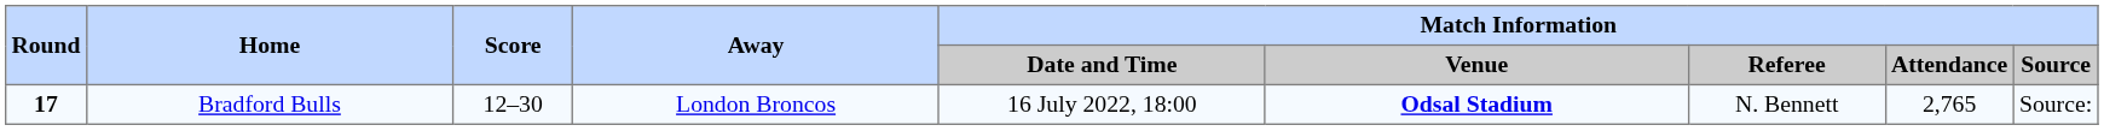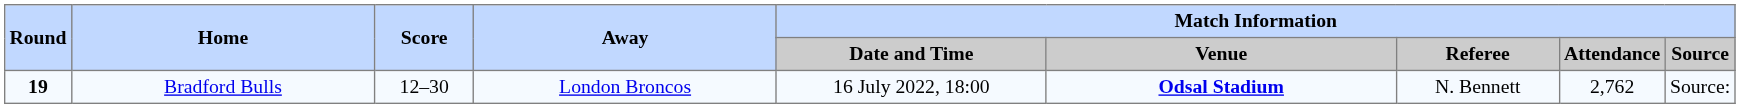 <table border=1 style="border-collapse:collapse; font-size:90%; text-align:center;" cellpadding=3 cellspacing=0 width=100%>
 <tr style="background:#c1d8ff;">
 <th scope="col" rowspan=2 width=1%>Round</th>
 <th scope="col" rowspan=2 width=19%>Home</th>
 <th scope="col" rowspan=2 width=6%>Score</th>
 <th scope="col" rowspan=2 width=19%>Away</th>
 <th colspan=5>Match Information</th>
 </tr>
 <tr style="background:#cccccc;">
 <th scope="col" width=17%>Date and Time</th>
 <th scope="col" width=22%>Venue</th>
 <th scope="col" width=10%>Referee</th>
 <th scope="col" width=7%>Attendance</th>
 <th scope="col" width=7%>Source</th>
 </tr>
 <tr style="background:#f5faff;">
-<td><strong>17</strong></td>
+<td><strong>19</strong></td>
 <td> <a href='#'>Bradford Bulls</a></td>
 <td>12–30</td>
 <td> <a href='#'>London Broncos</a></td>
 <td>16 July 2022, 18:00</td>
 <td><strong><a href='#'>Odsal Stadium</a></strong></td>
 <td>N. Bennett</td>
-<td>2,765</td>
+<td>2,762</td>
 <td>Source:</td>
 </tr>
 </table>
